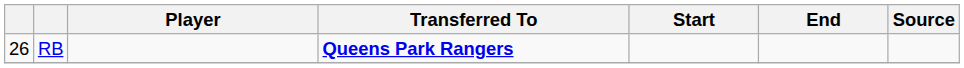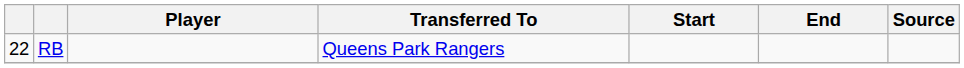 <table class="wikitable plainrowheaders sortable" style="font-size:95%">
 <tr>
 <th></th>
 <th></th>
 <th scope="col" style="width:200px;">Player</th>
 <th scope="col" style="width:250px;">Transferred To</th>
 <th scope="col" style="width:100px;">Start</th>
 <th scope="col" style="width:100px;">End</th>
 <th>Source</th>
 </tr>
 <tr>
-<td align=center>26</td>
+<td align=center>22</td>
 <td align=center><a href='#'>RB</a></td>
 <td></td>
-<td><strong> <a href='#'>Queens Park Rangers</a></strong></td>
+<td> <a href='#'>Queens Park Rangers</a></td>
 <td align=center></td>
 <td align=center></td>
 <td align=center></td>
 </tr>
 <tr>
 </tr>
 </table>
